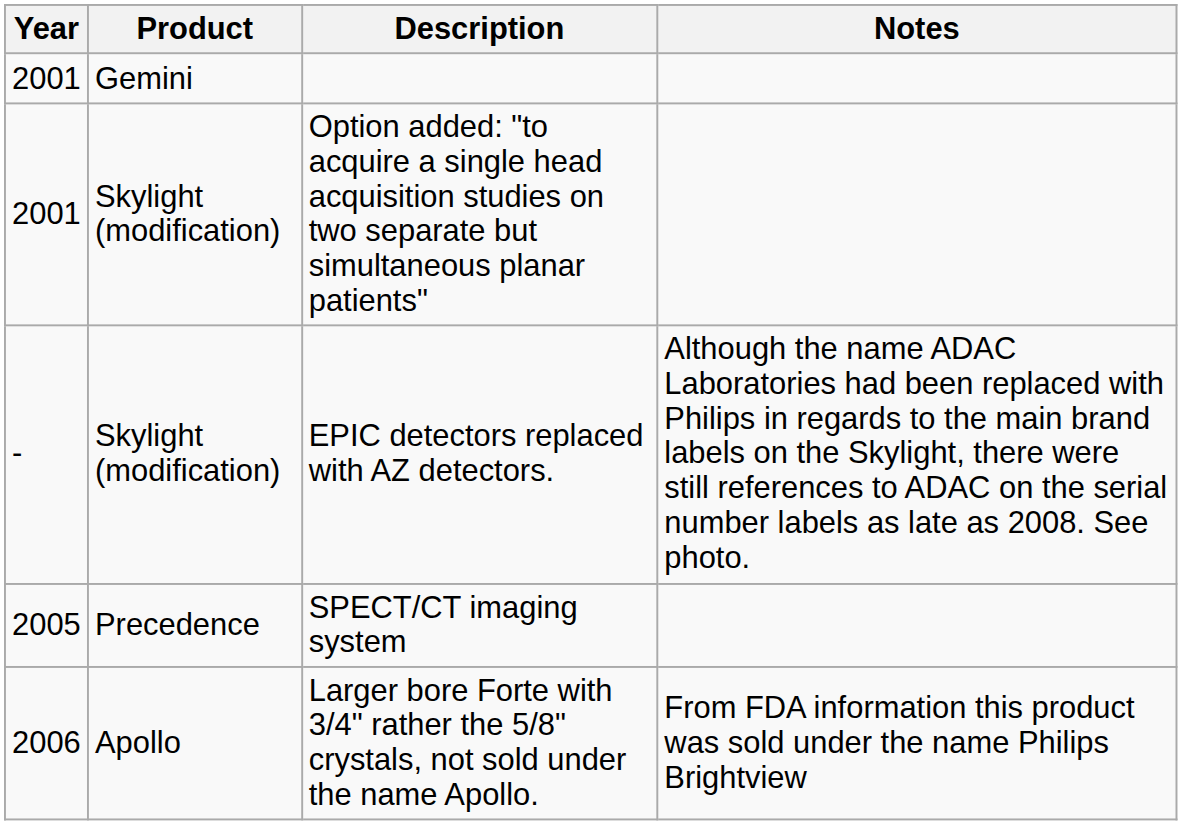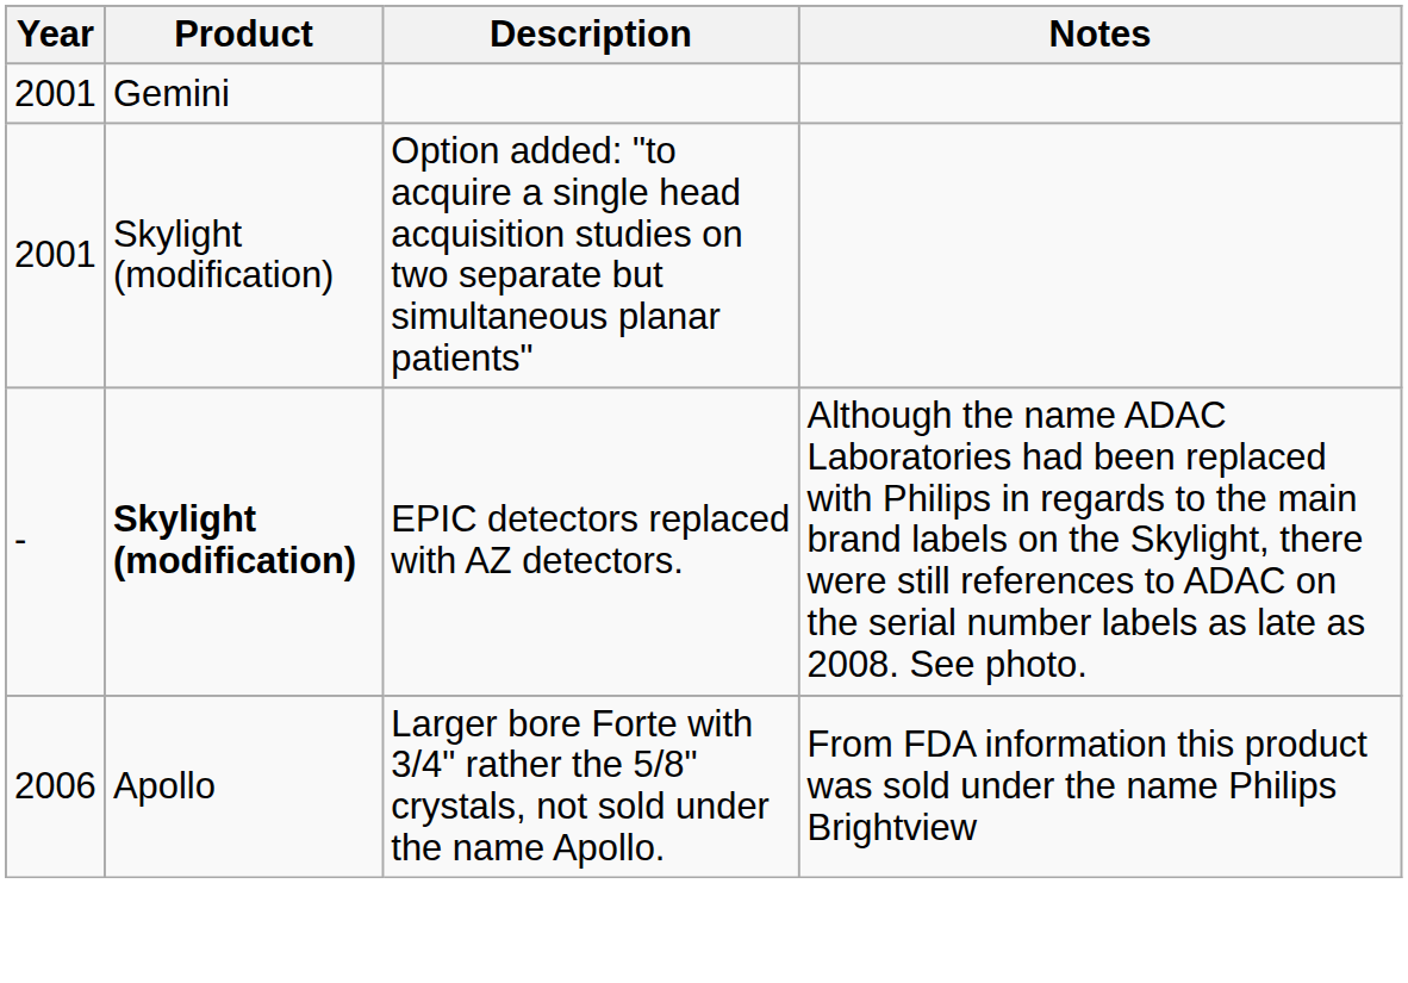 <table class="wikitable">
 <tr>
 <th>Year</th>
 <th>Product</th>
 <th>Description</th>
 <th>Notes</th>
 </tr>
 <tr>
 <td>2001</td>
 <td>Gemini</td>
 <td></td>
 <td></td>
 </tr>
 <tr>
 <td>2001</td>
 <td>Skylight (modification)</td>
 <td>Option added: "to acquire a single head acquisition studies on two separate but simultaneous planar patients"</td>
 <td></td>
 </tr>
 <tr>
 <td>-</td>
-<td>Skylight (modification)</td>
+<td><strong>Skylight (modification)</strong></td>
 <td>EPIC detectors replaced with AZ detectors.</td>
 <td>Although the name ADAC Laboratories had been replaced with Philips in regards to the main brand labels on the Skylight, there were still references to ADAC on the serial number labels as late as 2008. See photo.</td>
-</tr>
-<tr>
-<td>2005</td>
-<td>Precedence</td>
-<td>SPECT/CT imaging system</td>
-<td></td>
 </tr>
 <tr>
 <td>2006</td>
 <td>Apollo</td>
 <td>Larger bore Forte with 3/4" rather the 5/8" crystals, not sold under the name Apollo.</td>
 <td>From FDA information this product was sold under the name Philips Brightview</td>
 </tr>
 </table>
